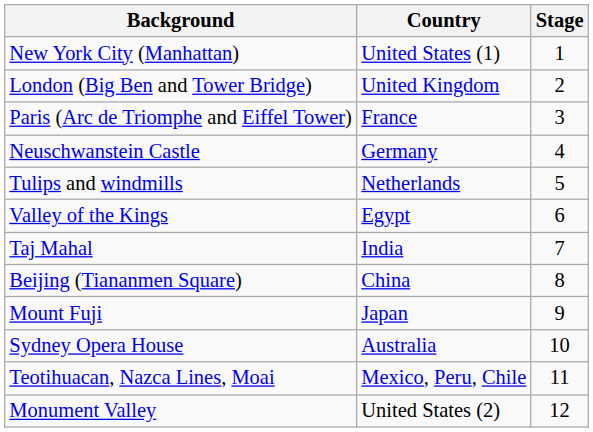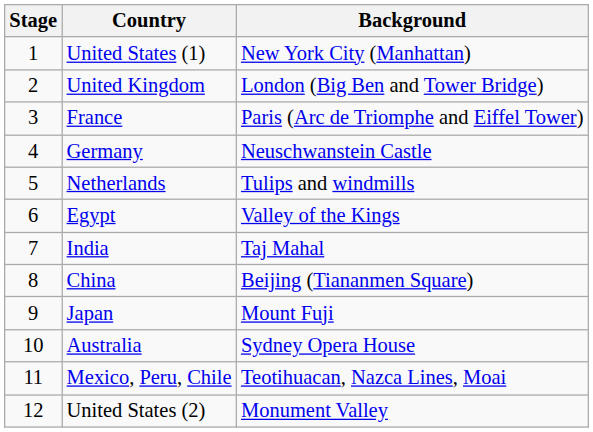 <table class="wikitable" align="center">
 <tr>
+<th>Stage</th>
+<th>Country</th>
 <th>Background</th>
-<th>Country</th>
-<th>Stage</th>
 </tr>
 <tr>
+<td align="center">1</td>
+<td><a href='#'>United States</a> (1)</td>
 <td><a href='#'>New York City</a> (<a href='#'>Manhattan</a>)</td>
-<td><a href='#'>United States</a> (1)</td>
-<td align="center">1</td>
 </tr>
 <tr>
+<td align="center">2</td>
+<td><a href='#'>United Kingdom</a></td>
 <td><a href='#'>London</a> (<a href='#'>Big Ben</a> and <a href='#'>Tower Bridge</a>)</td>
-<td><a href='#'>United Kingdom</a></td>
-<td align="center">2</td>
 </tr>
 <tr>
+<td align="center">3</td>
+<td><a href='#'>France</a></td>
 <td><a href='#'>Paris</a> (<a href='#'>Arc de Triomphe</a> and <a href='#'>Eiffel Tower</a>)</td>
-<td><a href='#'>France</a></td>
-<td align="center">3</td>
 </tr>
 <tr>
+<td align="center">4</td>
+<td><a href='#'>Germany</a></td>
 <td><a href='#'>Neuschwanstein Castle</a></td>
-<td><a href='#'>Germany</a></td>
-<td align="center">4</td>
 </tr>
 <tr>
+<td align="center">5</td>
+<td><a href='#'>Netherlands</a></td>
 <td><a href='#'>Tulips</a> and <a href='#'>windmills</a></td>
-<td><a href='#'>Netherlands</a></td>
-<td align="center">5</td>
 </tr>
 <tr>
+<td align="center">6</td>
+<td><a href='#'>Egypt</a></td>
 <td><a href='#'>Valley of the Kings</a></td>
-<td><a href='#'>Egypt</a></td>
-<td align="center">6</td>
 </tr>
 <tr>
+<td align="center">7</td>
+<td><a href='#'>India</a></td>
 <td><a href='#'>Taj Mahal</a></td>
-<td><a href='#'>India</a></td>
-<td align="center">7</td>
 </tr>
 <tr>
+<td align="center">8</td>
+<td><a href='#'>China</a></td>
 <td><a href='#'>Beijing</a> (<a href='#'>Tiananmen Square</a>)</td>
-<td><a href='#'>China</a></td>
-<td align="center">8</td>
 </tr>
 <tr>
+<td align="center">9</td>
+<td><a href='#'>Japan</a></td>
 <td><a href='#'>Mount Fuji</a></td>
-<td><a href='#'>Japan</a></td>
-<td align="center">9</td>
 </tr>
 <tr>
+<td align="center">10</td>
+<td><a href='#'>Australia</a></td>
 <td><a href='#'>Sydney Opera House</a></td>
-<td><a href='#'>Australia</a></td>
-<td align="center">10</td>
 </tr>
 <tr>
+<td align="center">11</td>
+<td><a href='#'>Mexico</a>, <a href='#'>Peru</a>, <a href='#'>Chile</a></td>
 <td><a href='#'>Teotihuacan</a>, <a href='#'>Nazca Lines</a>, <a href='#'>Moai</a></td>
-<td><a href='#'>Mexico</a>, <a href='#'>Peru</a>, <a href='#'>Chile</a></td>
-<td align="center">11</td>
 </tr>
 <tr>
+<td align="center">12</td>
+<td>United States (2)</td>
 <td><a href='#'>Monument Valley</a></td>
-<td>United States (2)</td>
-<td align="center">12</td>
 </tr>
 </table>
